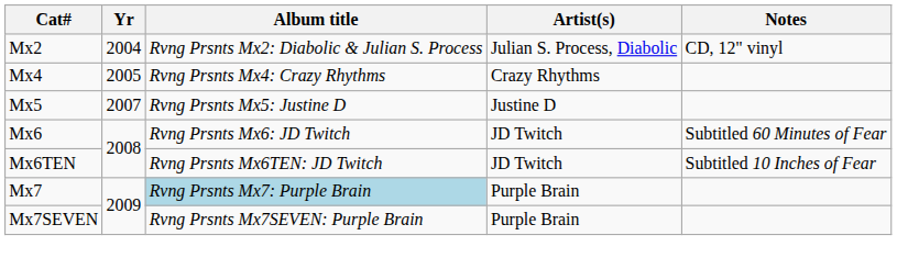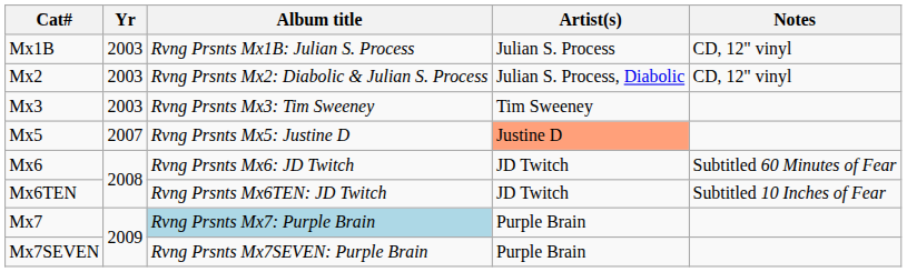 <table class="wikitable sortable" style="text-align:left;font-size:90%;">
 <tr>
 <th>Cat#</th>
 <th data-sort-type="date;">Yr</th>
 <th>Album title</th>
 <th>Artist(s)</th>
 <th>Notes</th>
 </tr>
 <tr>
+<td>Mx1B</td>
+<td>2003</td>
+<td><em>   Rvng Prsnts Mx1B: Julian S. Process  </em></td>
+<td>Julian S. Process</td>
+<td>CD, 12" vinyl</td>
+</tr>
+<tr>
 <td>Mx2</td>
-<td>2004</td>
+<td>2003</td>
 <td><em>  Rvng Prsnts Mx2: Diabolic & Julian S. Process </em></td>
 <td>Julian S. Process, <a href='#'>Diabolic</a></td>
 <td>CD, 12" vinyl</td>
 </tr>
 <tr>
-<td>Mx4</td>
-<td>2005</td>
-<td><em>Rvng Prsnts Mx4: Crazy Rhythms  </em></td>
-<td>Crazy Rhythms</td>
+<td>Mx3</td>
+<td>2003</td>
+<td><em>Rvng Prsnts Mx3: Tim Sweeney  </em></td>
+<td>Tim Sweeney</td>
 <td></td>
 </tr>
 <tr>
 <td>Mx5</td>
 <td>2007</td>
 <td><em>Rvng Prsnts Mx5: Justine D </em></td>
-<td>Justine D</td>
+<td style="background: lightsalmon;">Justine D</td>
 <td></td>
 </tr>
 <tr>
 <td>Mx6</td>
 <td rowspan="2">2008</td>
 <td><em>Rvng Prsnts Mx6: JD Twitch </em></td>
 <td>JD Twitch</td>
 <td>Subtitled <em>60 Minutes of Fear</em></td>
 </tr>
 <tr>
 <td>Mx6TEN</td>
 <td><em>Rvng Prsnts Mx6TEN: JD Twitch  </em></td>
 <td>JD Twitch</td>
 <td>Subtitled <em>10 Inches of Fear</em></td>
 </tr>
 <tr>
 <td>Mx7</td>
 <td rowspan="2">2009</td>
 <td style="background: lightblue;"><em>Rvng Prsnts Mx7: Purple Brain</em></td>
 <td>Purple Brain</td>
 <td></td>
 </tr>
 <tr>
 <td>Mx7SEVEN</td>
 <td><em>Rvng Prsnts Mx7SEVEN: Purple Brain</em></td>
 <td>Purple Brain</td>
 <td></td>
 </tr>
 </table>
